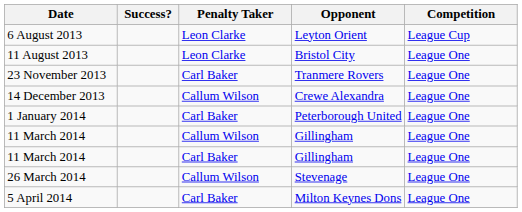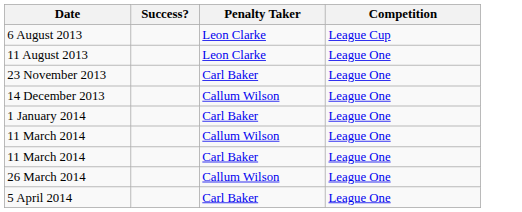 <table class="wikitable">
 <tr>
 <th width=22%>Date</th>
 <th width=12%>Success?</th>
 <th width=22%>Penalty Taker</th>
-<th width=22%>Opponent</th>
 <th width=27%>Competition</th>
 </tr>
 <tr>
 <td>6 August 2013</td>
 <td></td>
 <td> <a href='#'>Leon Clarke</a></td>
-<td><a href='#'>Leyton Orient</a></td>
 <td><a href='#'>League Cup</a></td>
 </tr>
 <tr>
 <td>11 August 2013</td>
 <td></td>
 <td> <a href='#'>Leon Clarke</a></td>
-<td><a href='#'>Bristol City</a></td>
 <td><a href='#'>League One</a></td>
 </tr>
 <tr>
 <td>23 November 2013</td>
 <td></td>
 <td> <a href='#'>Carl Baker</a></td>
-<td><a href='#'>Tranmere Rovers</a></td>
 <td><a href='#'>League One</a></td>
 </tr>
 <tr>
 <td>14 December 2013</td>
 <td></td>
 <td> <a href='#'>Callum Wilson</a></td>
-<td><a href='#'>Crewe Alexandra</a></td>
 <td><a href='#'>League One</a></td>
 </tr>
 <tr>
 <td>1 January 2014</td>
 <td></td>
 <td> <a href='#'>Carl Baker</a></td>
-<td><a href='#'>Peterborough United</a></td>
 <td><a href='#'>League One</a></td>
 </tr>
 <tr>
 <td>11 March 2014</td>
 <td></td>
 <td> <a href='#'>Callum Wilson</a></td>
-<td><a href='#'>Gillingham</a></td>
 <td><a href='#'>League One</a></td>
 </tr>
 <tr>
 <td>11 March 2014</td>
 <td></td>
 <td> <a href='#'>Carl Baker</a></td>
-<td><a href='#'>Gillingham</a></td>
 <td><a href='#'>League One</a></td>
 </tr>
 <tr>
 <td>26 March 2014</td>
 <td></td>
 <td> <a href='#'>Callum Wilson</a></td>
-<td><a href='#'>Stevenage</a></td>
 <td><a href='#'>League One</a></td>
 </tr>
 <tr>
 <td>5 April 2014</td>
 <td></td>
 <td> <a href='#'>Carl Baker</a></td>
-<td><a href='#'>Milton Keynes Dons</a></td>
 <td><a href='#'>League One</a></td>
 </tr>
 </table>
